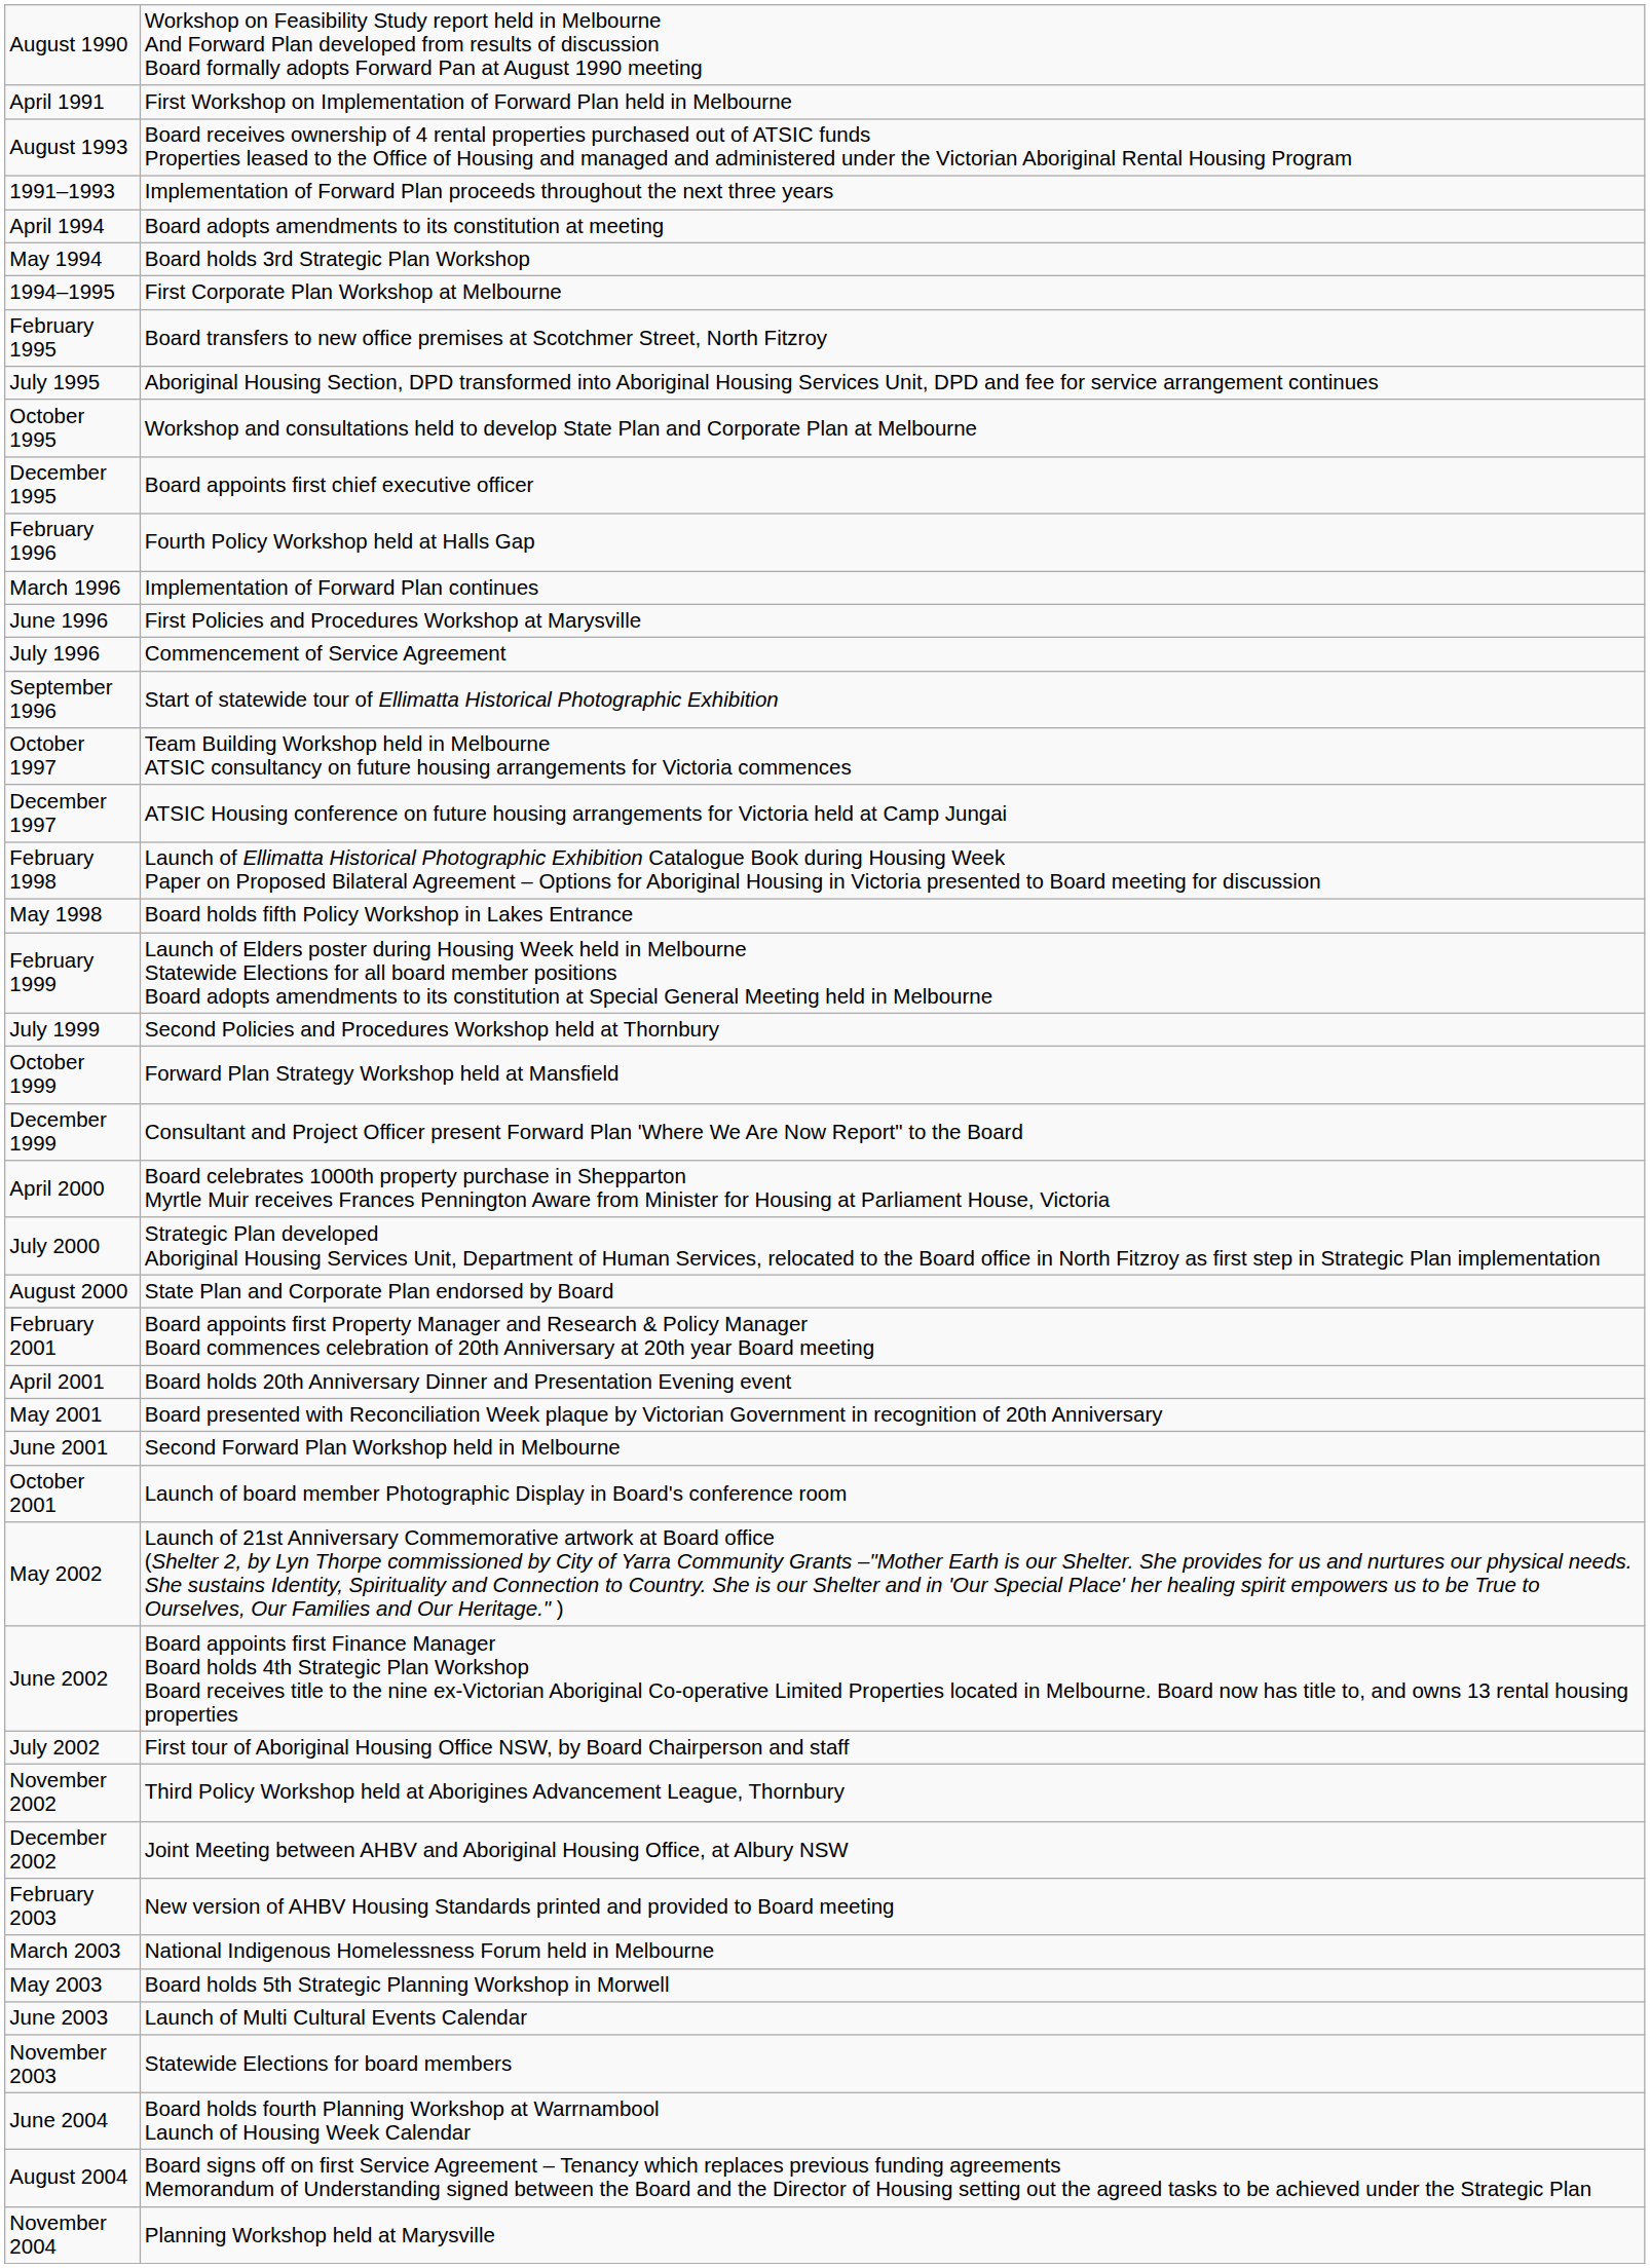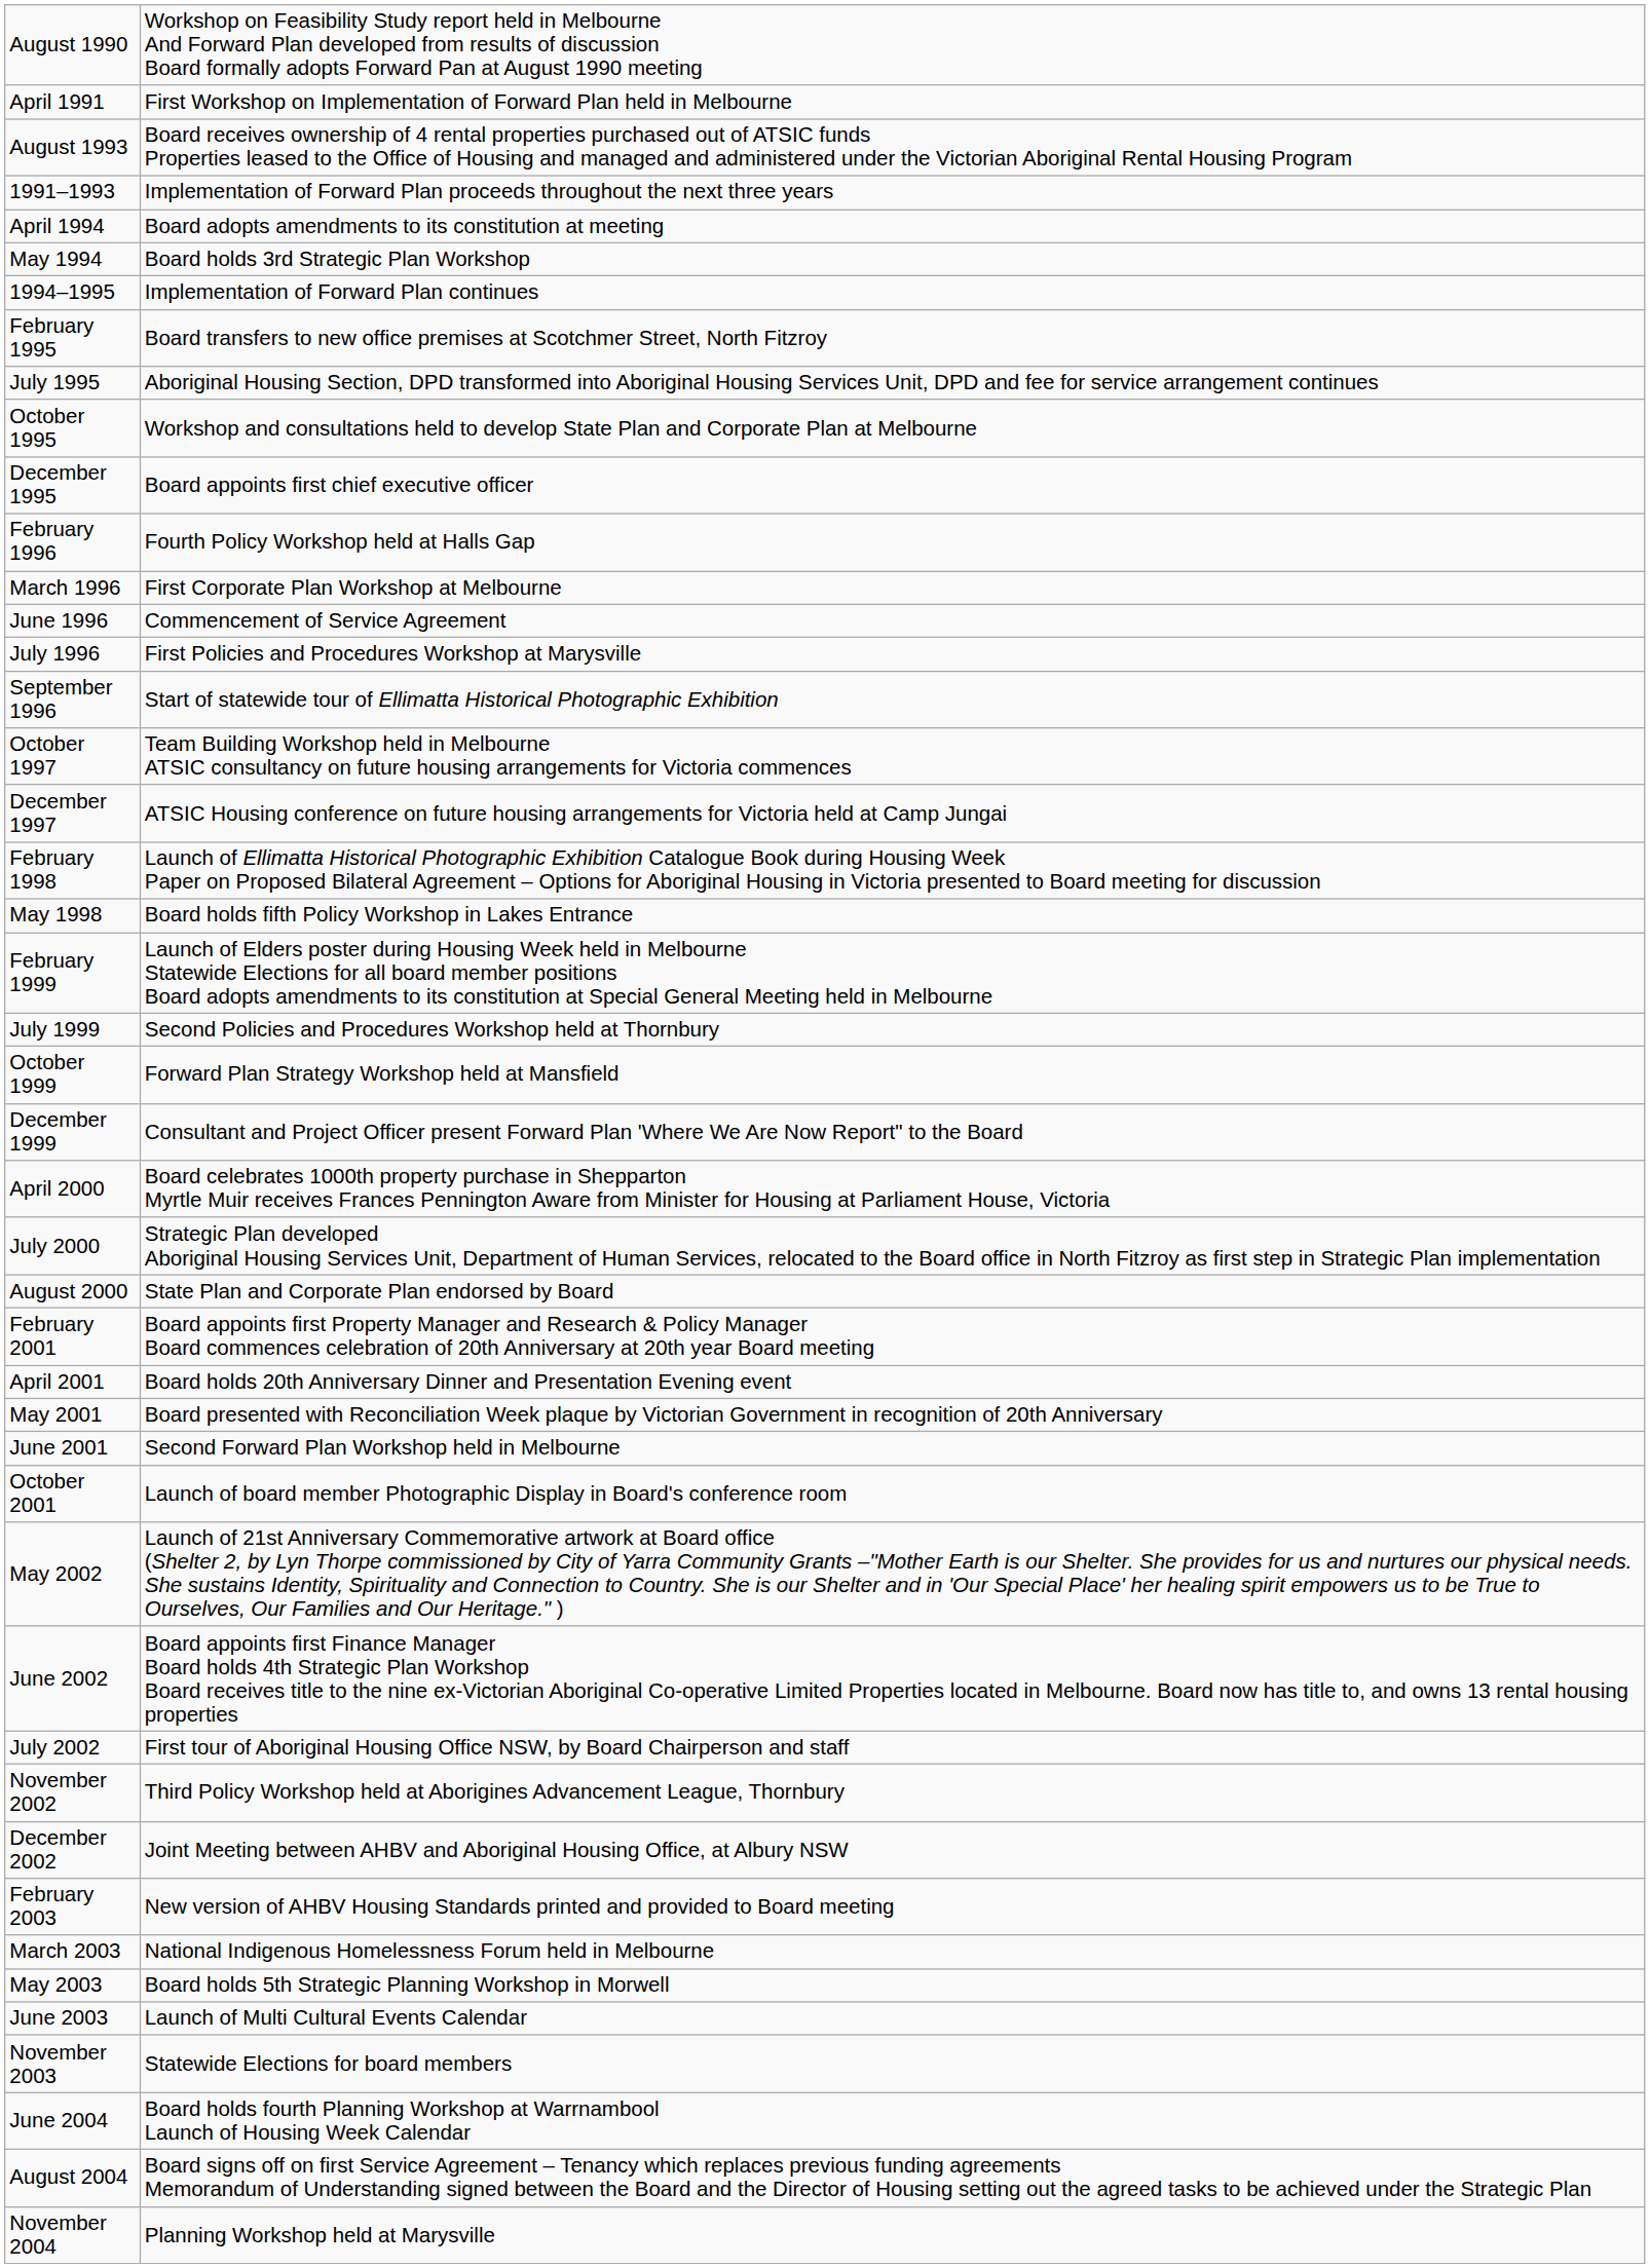 <table class="wikitable">
 <tr>
 <td>August 1990</td>
 <td>Workshop on Feasibility Study report held in Melbourne<br>And Forward Plan developed from results of discussion<br>Board formally adopts Forward Pan at August 1990 meeting</td>
 </tr>
 <tr>
 <td>April 1991</td>
 <td>First Workshop on Implementation of Forward Plan held in Melbourne</td>
 </tr>
 <tr>
 <td>August 1993</td>
 <td>Board receives ownership of 4 rental properties purchased out of ATSIC funds<br>Properties leased to the Office of Housing and managed and administered under the Victorian Aboriginal Rental Housing Program</td>
 </tr>
 <tr>
 <td>1991–1993</td>
 <td>Implementation of Forward Plan proceeds throughout the next three years</td>
 </tr>
 <tr>
 <td>April 1994</td>
 <td>Board adopts amendments to its constitution at meeting</td>
 </tr>
 <tr>
 <td>May 1994</td>
 <td>Board holds 3rd Strategic Plan Workshop</td>
 </tr>
 <tr>
 <td>1994–1995</td>
-<td>First Corporate Plan Workshop at Melbourne</td>
+<td>Implementation of Forward Plan continues</td>
 </tr>
 <tr>
 <td>February 1995</td>
 <td>Board transfers to new office premises at Scotchmer Street, North Fitzroy</td>
 </tr>
 <tr>
 <td>July 1995</td>
 <td>Aboriginal Housing Section, DPD transformed into Aboriginal Housing Services Unit, DPD and fee for service arrangement continues</td>
 </tr>
 <tr>
 <td>October 1995</td>
 <td>Workshop and consultations held to develop State Plan and Corporate Plan at Melbourne</td>
 </tr>
 <tr>
 <td>December 1995</td>
 <td>Board appoints first chief executive officer</td>
 </tr>
 <tr>
 <td>February 1996</td>
 <td>Fourth Policy Workshop held at Halls Gap</td>
 </tr>
 <tr>
 <td>March 1996</td>
-<td>Implementation of Forward Plan continues</td>
+<td>First Corporate Plan Workshop at Melbourne</td>
 </tr>
 <tr>
 <td>June 1996</td>
-<td>First Policies and Procedures Workshop at Marysville</td>
+<td>Commencement of Service Agreement</td>
 </tr>
 <tr>
 <td>July 1996</td>
-<td>Commencement of Service Agreement</td>
+<td>First Policies and Procedures Workshop at Marysville</td>
 </tr>
 <tr>
 <td>September 1996</td>
 <td>Start of statewide tour of <em>Ellimatta Historical Photographic Exhibition</em></td>
 </tr>
 <tr>
 <td>October 1997</td>
 <td>Team Building Workshop held in Melbourne<br>ATSIC consultancy on future housing arrangements for Victoria commences</td>
 </tr>
 <tr>
 <td>December 1997</td>
 <td>ATSIC Housing conference on future housing arrangements for Victoria held at Camp Jungai</td>
 </tr>
 <tr>
 <td>February 1998</td>
 <td>Launch of <em>Ellimatta Historical Photographic Exhibition</em> Catalogue Book during Housing Week<br>Paper on Proposed Bilateral Agreement – Options for Aboriginal Housing in Victoria presented to Board meeting for discussion</td>
 </tr>
 <tr>
 <td>May 1998</td>
 <td>Board holds fifth Policy Workshop in Lakes Entrance</td>
 </tr>
 <tr>
 <td>February 1999</td>
 <td>Launch of Elders poster during Housing Week held in Melbourne<br>Statewide Elections for all board member positions<br>Board adopts amendments to its constitution at Special General Meeting held in Melbourne</td>
 </tr>
 <tr>
 <td>July 1999</td>
 <td>Second Policies and Procedures Workshop held at Thornbury</td>
 </tr>
 <tr>
 <td>October 1999</td>
 <td>Forward Plan Strategy Workshop held at Mansfield</td>
 </tr>
 <tr>
 <td>December 1999</td>
 <td>Consultant and Project Officer present Forward Plan  'Where We Are Now Report" to the Board</td>
 </tr>
 <tr>
 <td>April 2000</td>
 <td>Board celebrates 1000th property purchase in Shepparton<br>Myrtle Muir receives Frances Pennington Aware from Minister for Housing at Parliament House, Victoria</td>
 </tr>
 <tr>
 <td>July 2000</td>
 <td>Strategic Plan developed<br>Aboriginal Housing Services Unit, Department of Human Services, relocated to the Board office in North Fitzroy as first step in Strategic Plan implementation</td>
 </tr>
 <tr>
 <td>August 2000</td>
 <td>State Plan and Corporate Plan endorsed by Board</td>
 </tr>
 <tr>
 <td>February 2001</td>
 <td>Board appoints first Property Manager and Research  & Policy Manager<br>Board commences celebration of 20th Anniversary at 20th year Board meeting</td>
 </tr>
 <tr>
 <td>April 2001</td>
 <td>Board holds 20th Anniversary Dinner and Presentation Evening event</td>
 </tr>
 <tr>
 <td>May 2001</td>
 <td>Board presented with Reconciliation Week plaque by Victorian Government in recognition of 20th Anniversary</td>
 </tr>
 <tr>
 <td>June 2001</td>
 <td>Second Forward Plan Workshop held in Melbourne</td>
 </tr>
 <tr>
 <td>October 2001</td>
 <td>Launch of board member Photographic Display in Board's conference room</td>
 </tr>
 <tr>
 <td>May 2002</td>
 <td>Launch of 21st Anniversary Commemorative artwork at Board office<br>(<em>Shelter 2, by Lyn Thorpe commissioned by City of Yarra Community Grants –"Mother Earth is our Shelter.  She provides for us and nurtures our physical needs.  She sustains Identity, Spirituality and Connection to Country.   She is our Shelter and in 'Our Special Place' her healing spirit empowers us to be True to Ourselves, Our Families and Our Heritage."</em> )</td>
 </tr>
 <tr>
 <td>June 2002</td>
 <td>Board appoints first Finance Manager<br>Board holds 4th Strategic Plan Workshop<br>Board receives title to the nine ex-Victorian Aboriginal Co-operative Limited Properties located in Melbourne.  Board now has title to, and owns 13 rental housing properties</td>
 </tr>
 <tr>
 <td>July 2002</td>
 <td>First tour of Aboriginal Housing Office NSW, by Board Chairperson and staff</td>
 </tr>
 <tr>
 <td>November 2002</td>
 <td>Third Policy Workshop held at Aborigines Advancement League, Thornbury</td>
 </tr>
 <tr>
 <td>December 2002</td>
 <td>Joint Meeting between AHBV and Aboriginal Housing Office, at Albury NSW</td>
 </tr>
 <tr>
 <td>February 2003</td>
 <td>New version of AHBV Housing Standards printed and provided to Board meeting</td>
 </tr>
 <tr>
 <td>March 2003</td>
 <td>National Indigenous Homelessness Forum held in Melbourne</td>
 </tr>
 <tr>
 <td>May 2003</td>
 <td>Board holds 5th Strategic Planning Workshop in Morwell</td>
 </tr>
 <tr>
 <td>June 2003</td>
 <td>Launch of Multi Cultural Events Calendar</td>
 </tr>
 <tr>
 <td>November 2003</td>
 <td>Statewide Elections for board members</td>
 </tr>
 <tr>
 <td>June 2004</td>
 <td>Board holds fourth Planning Workshop at Warrnambool<br>Launch of Housing Week Calendar</td>
 </tr>
 <tr>
 <td>August 2004</td>
 <td>Board signs off on first Service Agreement – Tenancy which replaces previous funding agreements<br>Memorandum of Understanding signed between the Board and the Director of Housing setting out the agreed tasks to be achieved under the Strategic Plan</td>
 </tr>
 <tr>
 <td>November 2004</td>
 <td>Planning Workshop held at Marysville</td>
 </tr>
 </table>
